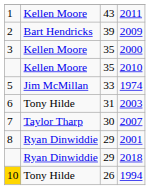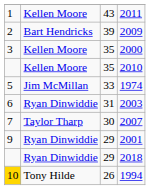 <table class="wikitable">
 <tr>
 </tr>
 <tr>
 <td>1</td>
 <td><a href='#'>Kellen Moore</a></td>
 <td>43</td>
 <td><a href='#'>2011</a></td>
 </tr>
 <tr>
 <td>2</td>
 <td><a href='#'>Bart Hendricks</a></td>
 <td>39</td>
 <td><a href='#'>2009</a></td>
 </tr>
 <tr>
 <td>3</td>
 <td><a href='#'>Kellen Moore</a></td>
 <td>35</td>
 <td><a href='#'>2000</a></td>
 </tr>
 <tr>
 <td></td>
 <td><a href='#'>Kellen Moore</a></td>
 <td>35</td>
 <td><a href='#'>2010</a></td>
 </tr>
 <tr>
 <td>5</td>
 <td><a href='#'>Jim McMillan</a></td>
 <td>33</td>
 <td><a href='#'>1974</a></td>
 </tr>
 <tr>
 <td>6</td>
-<td>Tony Hilde</td>
+<td><a href='#'>Ryan Dinwiddie</a></td>
 <td>31</td>
 <td><a href='#'>2003</a></td>
 </tr>
 <tr>
 <td>7</td>
 <td><a href='#'>Taylor Tharp</a></td>
 <td>30</td>
 <td><a href='#'>2007</a></td>
 </tr>
 <tr>
-<td>8</td>
+<td>9</td>
 <td><a href='#'>Ryan Dinwiddie</a></td>
 <td>29</td>
 <td><a href='#'>2001</a></td>
 </tr>
 <tr>
 <td></td>
 <td><a href='#'>Ryan Dinwiddie</a></td>
 <td>29</td>
 <td><a href='#'>2018</a></td>
 </tr>
 <tr>
 <td style="background: gold;">10</td>
 <td>Tony Hilde</td>
 <td>26</td>
 <td><a href='#'>1994</a></td>
 </tr>
 </table>
